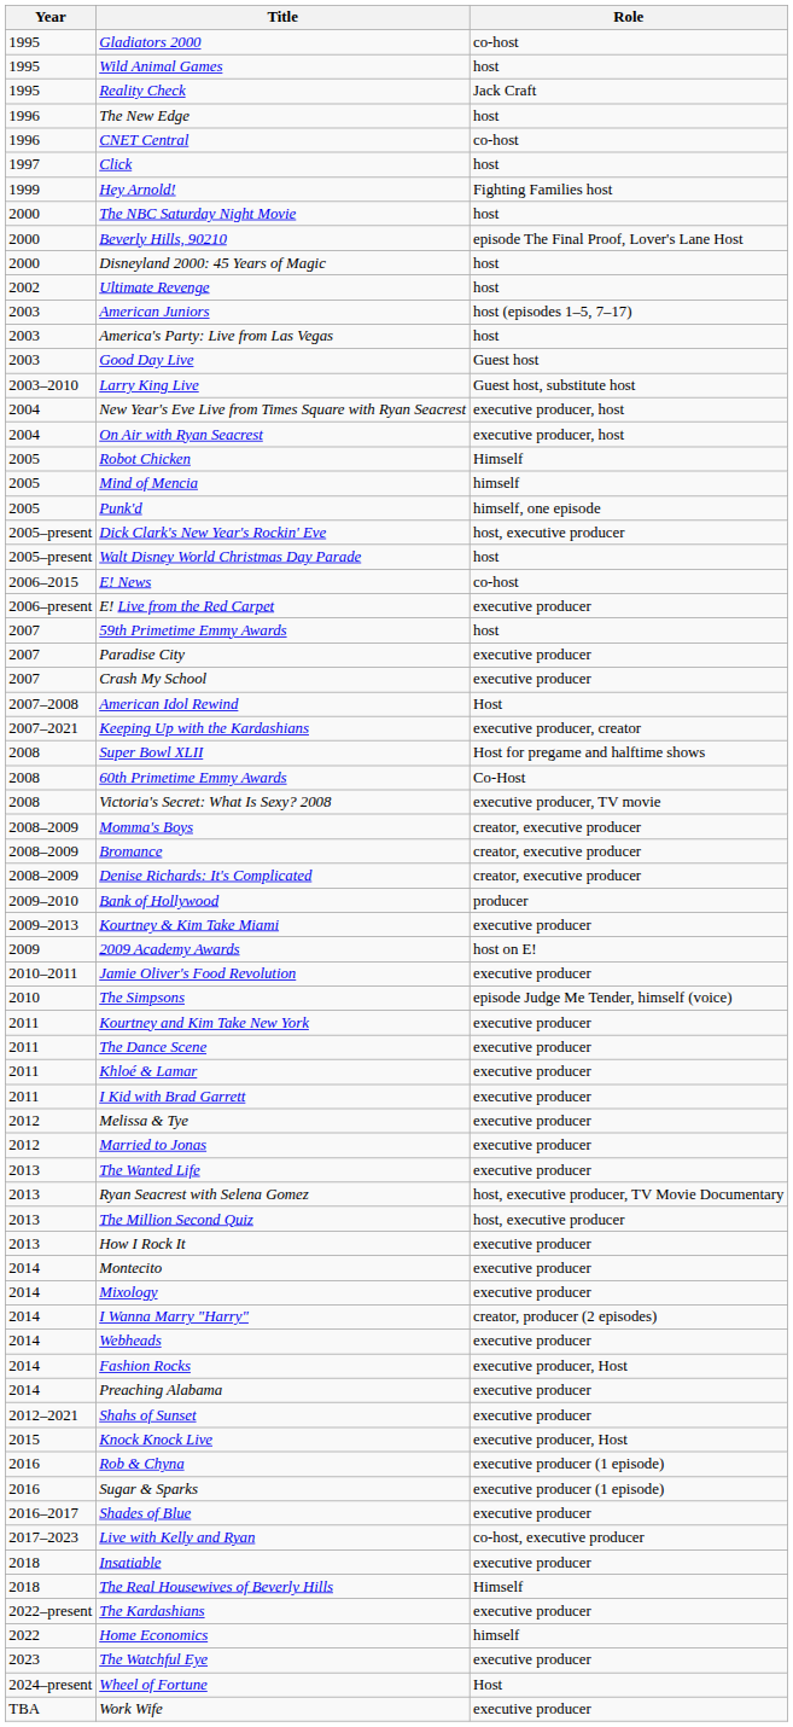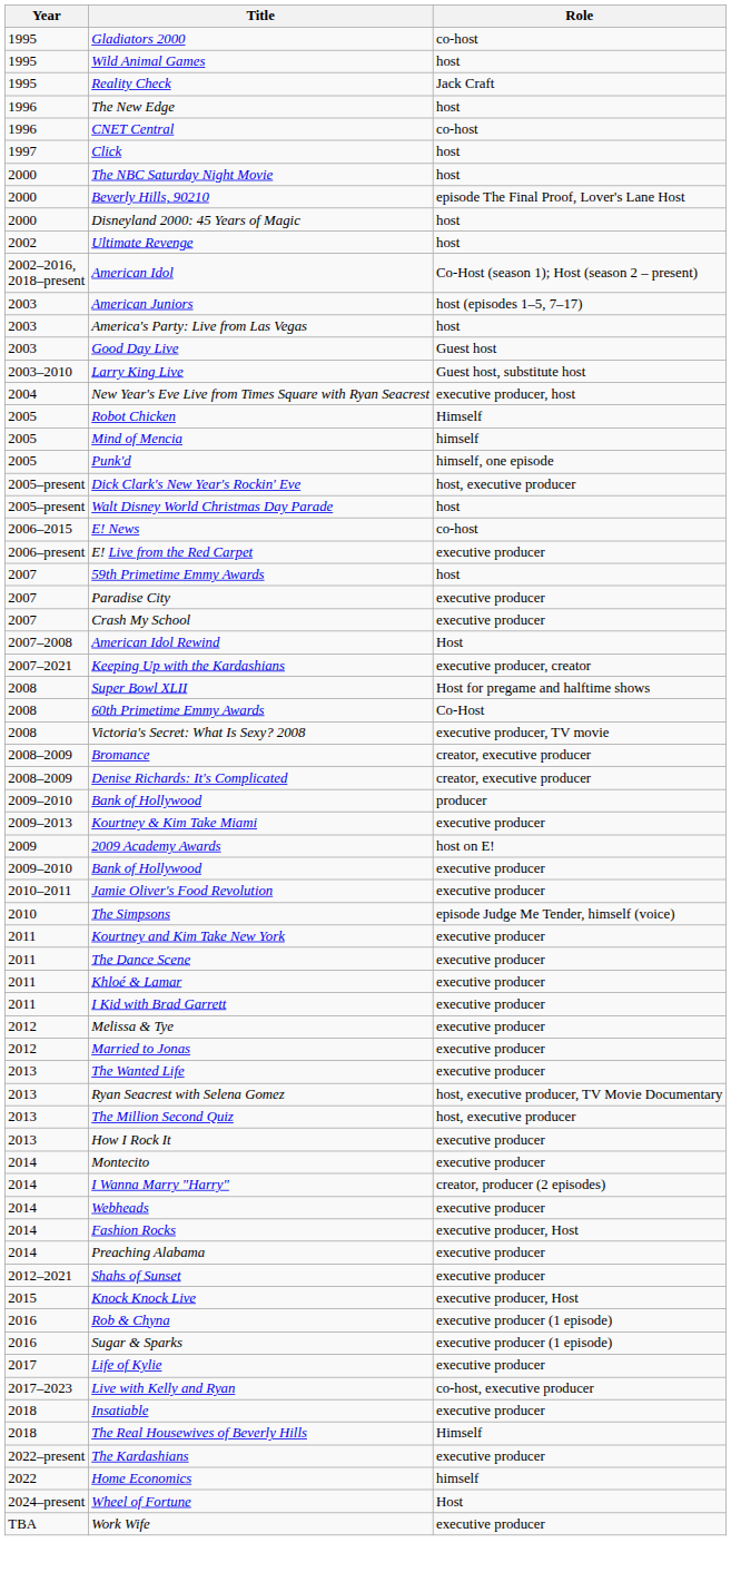 <table class="wikitable">
 <tr>
 <th>Year</th>
 <th>Title</th>
 <th>Role</th>
 </tr>
 <tr>
 <td>1995</td>
 <td><em><a href='#'>Gladiators 2000</a></em></td>
 <td>co-host</td>
 </tr>
 <tr>
 <td>1995</td>
 <td><em><a href='#'>Wild Animal Games</a></em></td>
 <td>host</td>
 </tr>
 <tr>
 <td>1995</td>
 <td><em><a href='#'>Reality Check</a></em></td>
 <td>Jack Craft</td>
 </tr>
 <tr>
 <td>1996</td>
 <td><em>The New Edge</em></td>
 <td>host</td>
 </tr>
 <tr>
 <td>1996</td>
 <td><em><a href='#'>CNET Central</a></em></td>
 <td>co-host</td>
 </tr>
 <tr>
 <td>1997</td>
 <td><em><a href='#'>Click</a></em></td>
 <td>host</td>
 </tr>
 <tr>
-<td>1999</td>
-<td><em><a href='#'>Hey Arnold!</a></em></td>
-<td>Fighting Families host</td>
-</tr>
-<tr>
 <td>2000</td>
 <td><em><a href='#'>The NBC Saturday Night Movie</a></em></td>
 <td>host</td>
 </tr>
 <tr>
 <td>2000</td>
 <td><em><a href='#'>Beverly Hills, 90210</a></em></td>
 <td>episode The Final Proof, Lover's Lane Host</td>
 </tr>
 <tr>
 <td>2000</td>
 <td><em>Disneyland 2000: 45 Years of Magic</em></td>
 <td>host</td>
 </tr>
 <tr>
 <td>2002</td>
 <td><em><a href='#'>Ultimate Revenge</a></em></td>
 <td>host</td>
+</tr>
+<tr>
+<td>2002–2016,<br>2018–present</td>
+<td><em><a href='#'>American Idol</a></em></td>
+<td>Co-Host (season 1); Host (season 2 – present)</td>
 </tr>
 <tr>
 <td>2003</td>
 <td><em><a href='#'>American Juniors</a></em></td>
 <td>host (episodes 1–5, 7–17)</td>
 </tr>
 <tr>
 <td>2003</td>
 <td><em>America's Party: Live from Las Vegas</em></td>
 <td>host</td>
 </tr>
 <tr>
 <td>2003</td>
 <td><em><a href='#'>Good Day Live</a></em></td>
 <td>Guest host</td>
 </tr>
 <tr>
 <td>2003–2010</td>
 <td><em><a href='#'>Larry King Live</a></em></td>
 <td>Guest host, substitute host</td>
 </tr>
 <tr>
 <td>2004</td>
 <td><em>New Year's Eve Live from Times Square with Ryan Seacrest</em></td>
-<td>executive producer, host</td>
-</tr>
-<tr>
-<td>2004</td>
-<td><em><a href='#'>On Air with Ryan Seacrest</a></em></td>
 <td>executive producer, host</td>
 </tr>
 <tr>
 <td>2005</td>
 <td><em><a href='#'>Robot Chicken</a></em></td>
 <td>Himself</td>
 </tr>
 <tr>
 <td>2005</td>
 <td><em><a href='#'>Mind of Mencia</a></em></td>
 <td>himself</td>
 </tr>
 <tr>
 <td>2005</td>
 <td><em><a href='#'>Punk'd</a></em></td>
 <td>himself, one episode</td>
 </tr>
 <tr>
 <td>2005–present</td>
 <td><em><a href='#'>Dick Clark's New Year's Rockin' Eve</a></em></td>
 <td>host, executive producer</td>
 </tr>
 <tr>
 <td>2005–present</td>
 <td><em><a href='#'>Walt Disney World Christmas Day Parade</a></em></td>
 <td>host</td>
 </tr>
 <tr>
 <td>2006–2015</td>
 <td><em><a href='#'>E! News</a></em></td>
 <td>co-host</td>
 </tr>
 <tr>
 <td>2006–present</td>
 <td><em>E! <a href='#'>Live from the Red Carpet</a></em></td>
 <td>executive producer</td>
 </tr>
 <tr>
 <td>2007</td>
 <td><em><a href='#'>59th Primetime Emmy Awards</a></em></td>
 <td>host</td>
 </tr>
 <tr>
 <td>2007</td>
 <td><em>Paradise City</em></td>
 <td>executive producer</td>
 </tr>
 <tr>
 <td>2007</td>
 <td><em>Crash My School</em></td>
 <td>executive producer</td>
 </tr>
 <tr>
 <td>2007–2008</td>
 <td><em><a href='#'>American Idol Rewind</a></em></td>
 <td>Host</td>
 </tr>
 <tr>
 <td>2007–2021</td>
 <td><em><a href='#'>Keeping Up with the Kardashians</a></em></td>
 <td>executive producer, creator</td>
 </tr>
 <tr>
 <td>2008</td>
 <td><em><a href='#'>Super Bowl XLII</a></em></td>
 <td>Host for pregame and halftime shows</td>
 </tr>
 <tr>
 <td>2008</td>
 <td><em><a href='#'>60th Primetime Emmy Awards</a></em></td>
 <td>Co-Host</td>
 </tr>
 <tr>
 <td>2008</td>
 <td><em>Victoria's Secret: What Is Sexy? 2008</em></td>
 <td>executive producer, TV movie</td>
 </tr>
 <tr>
 <td>2008–2009</td>
-<td><em><a href='#'>Momma's Boys</a></em></td>
-<td>creator, executive producer</td>
-</tr>
-<tr>
-<td>2008–2009</td>
 <td><em><a href='#'>Bromance</a></em></td>
 <td>creator, executive producer</td>
 </tr>
 <tr>
 <td>2008–2009</td>
 <td><em><a href='#'>Denise Richards: It's Complicated</a></em></td>
 <td>creator, executive producer</td>
 </tr>
 <tr>
 <td>2009–2010</td>
 <td><em><a href='#'>Bank of Hollywood</a></em></td>
 <td>producer</td>
 </tr>
 <tr>
 <td>2009–2013</td>
 <td><em><a href='#'>Kourtney & Kim Take Miami</a></em></td>
 <td>executive producer</td>
 </tr>
 <tr>
 <td>2009</td>
 <td><em><a href='#'>2009 Academy Awards</a></em></td>
 <td>host on E!</td>
+</tr>
+<tr>
+<td>2009–2010</td>
+<td><em><a href='#'>Bank of Hollywood</a></em></td>
+<td>executive producer</td>
 </tr>
 <tr>
 <td>2010–2011</td>
 <td><em><a href='#'>Jamie Oliver's Food Revolution</a></em></td>
 <td>executive producer</td>
 </tr>
 <tr>
 <td>2010</td>
 <td><em><a href='#'>The Simpsons</a></em></td>
 <td>episode Judge Me Tender, himself (voice)</td>
 </tr>
 <tr>
 <td>2011</td>
 <td><em><a href='#'>Kourtney and Kim Take New York</a></em></td>
 <td>executive producer</td>
 </tr>
 <tr>
 <td>2011</td>
 <td><em><a href='#'>The Dance Scene</a></em></td>
 <td>executive producer</td>
 </tr>
 <tr>
 <td>2011</td>
 <td><em><a href='#'>Khloé & Lamar</a></em></td>
 <td>executive producer</td>
 </tr>
 <tr>
 <td>2011</td>
 <td><em><a href='#'>I Kid with Brad Garrett</a></em></td>
 <td>executive producer</td>
 </tr>
 <tr>
 <td>2012</td>
 <td><em>Melissa & Tye</em></td>
 <td>executive producer</td>
 </tr>
 <tr>
 <td>2012</td>
 <td><em><a href='#'>Married to Jonas</a></em></td>
 <td>executive producer</td>
 </tr>
 <tr>
 <td>2013</td>
 <td><em><a href='#'>The Wanted Life</a></em></td>
 <td>executive producer</td>
 </tr>
 <tr>
 <td>2013</td>
 <td><em>Ryan Seacrest with Selena Gomez</em></td>
 <td>host, executive producer, TV Movie Documentary</td>
 </tr>
 <tr>
 <td>2013</td>
 <td><em><a href='#'>The Million Second Quiz</a></em></td>
 <td>host, executive producer</td>
 </tr>
 <tr>
 <td>2013</td>
 <td><em>How I Rock It</em></td>
 <td>executive producer</td>
 </tr>
 <tr>
 <td>2014</td>
 <td><em>Montecito</em></td>
 <td>executive producer</td>
 </tr>
 <tr>
 <td>2014</td>
-<td><em><a href='#'>Mixology</a></em></td>
-<td>executive producer</td>
-</tr>
-<tr>
-<td>2014</td>
 <td><em><a href='#'>I Wanna Marry "Harry"</a></em></td>
 <td>creator, producer (2 episodes)</td>
 </tr>
 <tr>
 <td>2014</td>
 <td><em><a href='#'>Webheads</a></em></td>
 <td>executive producer</td>
 </tr>
 <tr>
 <td>2014</td>
 <td><em><a href='#'>Fashion Rocks</a></em></td>
 <td>executive producer, Host</td>
 </tr>
 <tr>
 <td>2014</td>
 <td><em>Preaching Alabama</em></td>
 <td>executive producer</td>
 </tr>
 <tr>
 <td>2012–2021</td>
 <td><em><a href='#'>Shahs of Sunset</a></em></td>
 <td>executive producer</td>
 </tr>
 <tr>
 <td>2015</td>
 <td><em><a href='#'>Knock Knock Live</a></em></td>
 <td>executive producer, Host</td>
 </tr>
 <tr>
 <td>2016</td>
 <td><em><a href='#'>Rob & Chyna</a></em></td>
 <td>executive producer (1 episode)</td>
 </tr>
 <tr>
 <td>2016</td>
 <td><em>Sugar & Sparks</em></td>
 <td>executive producer (1 episode)</td>
 </tr>
 <tr>
-<td>2016–2017</td>
-<td><em><a href='#'>Shades of Blue</a></em></td>
+<td>2017</td>
+<td><em><a href='#'>Life of Kylie</a></em></td>
 <td>executive producer</td>
 </tr>
 <tr>
 <td>2017–2023</td>
 <td><em><a href='#'>Live with Kelly and Ryan</a></em></td>
 <td>co-host, executive producer</td>
 </tr>
 <tr>
 <td>2018</td>
 <td><em><a href='#'>Insatiable</a></em></td>
 <td>executive producer</td>
 </tr>
 <tr>
 <td>2018</td>
 <td><em><a href='#'>The Real Housewives of Beverly Hills</a></em></td>
 <td>Himself</td>
 </tr>
 <tr>
 <td>2022–present</td>
 <td><em><a href='#'>The Kardashians</a></em></td>
 <td>executive producer</td>
 </tr>
 <tr>
 <td>2022</td>
 <td><em><a href='#'>Home Economics</a></em></td>
 <td>himself</td>
 </tr>
 <tr>
-<td>2023</td>
-<td><em><a href='#'>The Watchful Eye</a></em></td>
-<td>executive producer</td>
-</tr>
-<tr>
 <td>2024–present</td>
 <td><em><a href='#'>Wheel of Fortune</a></em></td>
 <td>Host</td>
 </tr>
 <tr>
 <td>TBA</td>
 <td><em>Work Wife</em></td>
 <td>executive producer</td>
 </tr>
 </table>
